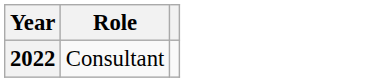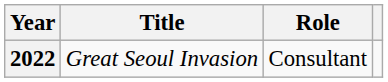 <table class="wikitable  plainrowheaders">
 <tr>
 <th scope="col">Year</th>
+<th scope="col">Title</th>
 <th scope="col">Role</th>
 <th scope="col" class="unsortable"></th>
 </tr>
 <tr>
 <th scope="row">2022</th>
+<td><em>Great Seoul Invasion</em></td>
 <td>Consultant</td>
 <td></td>
 </tr>
 </table>
